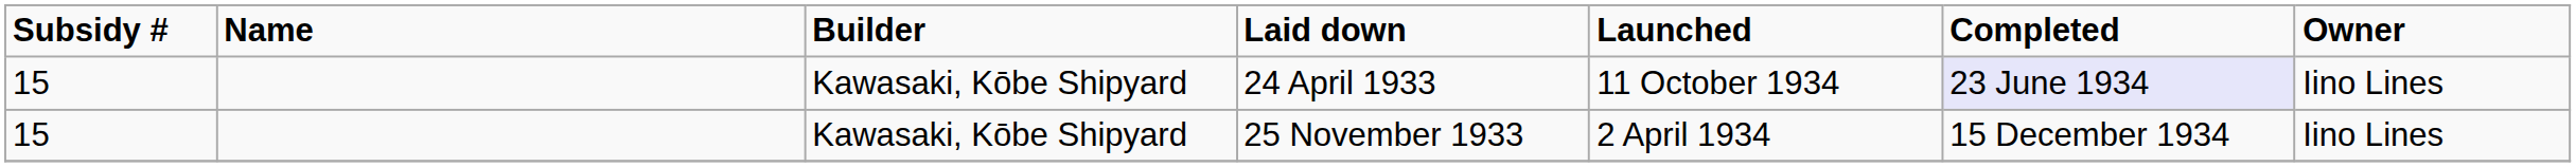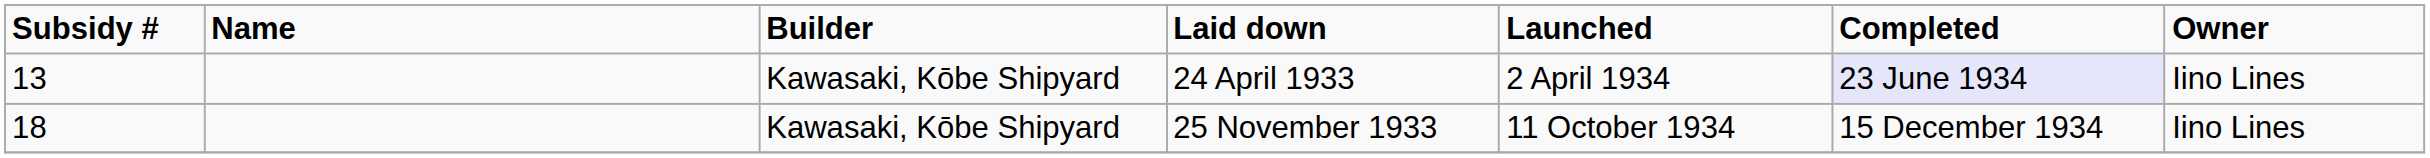 <table class="wikitable">
 <tr>
 <td width="5%"><strong>Subsidy #</strong></td>
 <td width="15%"><strong>Name</strong></td>
 <td width="11%"><strong>Builder</strong></td>
 <td width="9%" bgcolor=><strong>Laid down</strong></td>
 <td width="9%" bgcolor=><strong>Launched</strong></td>
 <td width="9%" bgcolor=><strong>Completed</strong></td>
 <td width="7%" bgcolor=><strong>Owner</strong></td>
 </tr>
 <tr>
-<td>15</td>
+<td>13</td>
 <td></td>
 <td>Kawasaki, Kōbe Shipyard</td>
 <td>24 April 1933</td>
-<td>11 October 1934</td>
+<td>2 April 1934</td>
 <td style="background: lavender;">23 June 1934</td>
 <td>Iino Lines</td>
 </tr>
 <tr>
-<td>15</td>
+<td>18</td>
 <td> </td>
 <td>Kawasaki, Kōbe Shipyard</td>
 <td>25 November 1933</td>
-<td>2 April 1934</td>
+<td>11 October 1934</td>
 <td>15 December 1934</td>
 <td>Iino Lines</td>
 </tr>
 <tr>
 </tr>
 </table>
